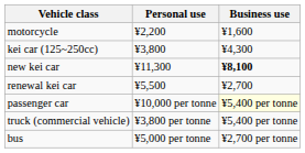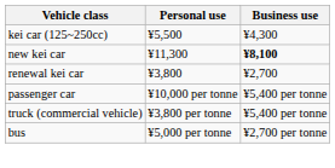 <table class=wikitable>
 <tr>
 <th>Vehicle class</th>
 <th>Personal use</th>
 <th>Business use</th>
 </tr>
 <tr>
-<td>motorcycle</td>
-<td>¥2,200</td>
-<td>¥1,600</td>
-</tr>
-<tr>
 <td>kei car (125~250cc)</td>
-<td>¥3,800</td>
+<td>¥5,500</td>
 <td>¥4,300</td>
 </tr>
 <tr>
 <td>new kei car</td>
 <td>¥11,300</td>
 <td><strong>¥8,100</strong></td>
 </tr>
 <tr>
 <td>renewal kei car</td>
-<td>¥5,500</td>
+<td>¥3,800</td>
 <td>¥2,700</td>
 </tr>
 <tr>
 <td>passenger car</td>
 <td>¥10,000 per tonne</td>
-<td style="background: lightyellow;">¥5,400 per tonne</td>
+<td>¥5,400 per tonne</td>
 </tr>
 <tr>
 <td>truck (commercial vehicle)</td>
 <td>¥3,800 per tonne</td>
 <td>¥5,400 per tonne</td>
 </tr>
 <tr>
 <td>bus</td>
 <td>¥5,000 per tonne</td>
 <td>¥2,700 per tonne</td>
 </tr>
 </table>
